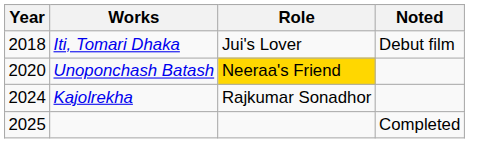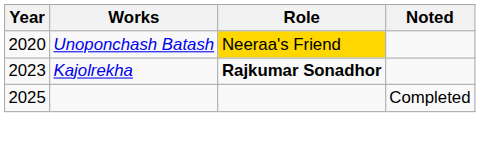 <table class="wikitable">
 <tr>
 <th>Year</th>
 <th>Works</th>
 <th>Role</th>
 <th>Noted</th>
 </tr>
 <tr>
-<td>2018</td>
-<td><em><a href='#'>Iti, Tomari Dhaka</a></em></td>
-<td>Jui's Lover</td>
-<td>Debut film</td>
-</tr>
-<tr>
 <td>2020</td>
 <td><em><a href='#'>Unoponchash Batash</a></em></td>
 <td style="background: gold;">Neeraa's Friend</td>
 <td></td>
 </tr>
 <tr>
-<td>2024</td>
+<td>2023</td>
 <td><em><a href='#'>Kajolrekha</a></em></td>
-<td>Rajkumar Sonadhor</td>
+<td><strong>Rajkumar Sonadhor</strong></td>
 <td></td>
 </tr>
 <tr>
 <td rowspan="2">2025</td>
 <td></td>
 <td></td>
 <td>Completed</td>
 </tr>
 </table>
